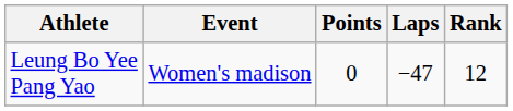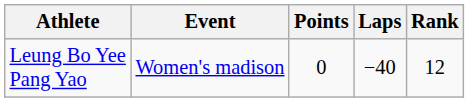 <table class=wikitable style=font-size:90%;text-align:center>
 <tr>
 <th>Athlete</th>
 <th>Event</th>
 <th>Points</th>
 <th>Laps</th>
 <th>Rank</th>
 </tr>
 <tr>
 <td align=left><a href='#'>Leung Bo Yee</a><br><a href='#'>Pang Yao</a></td>
 <td align=left><a href='#'>Women's madison</a></td>
 <td>0</td>
-<td>−47</td>
+<td>−40</td>
 <td>12</td>
 </tr>
 </table>
